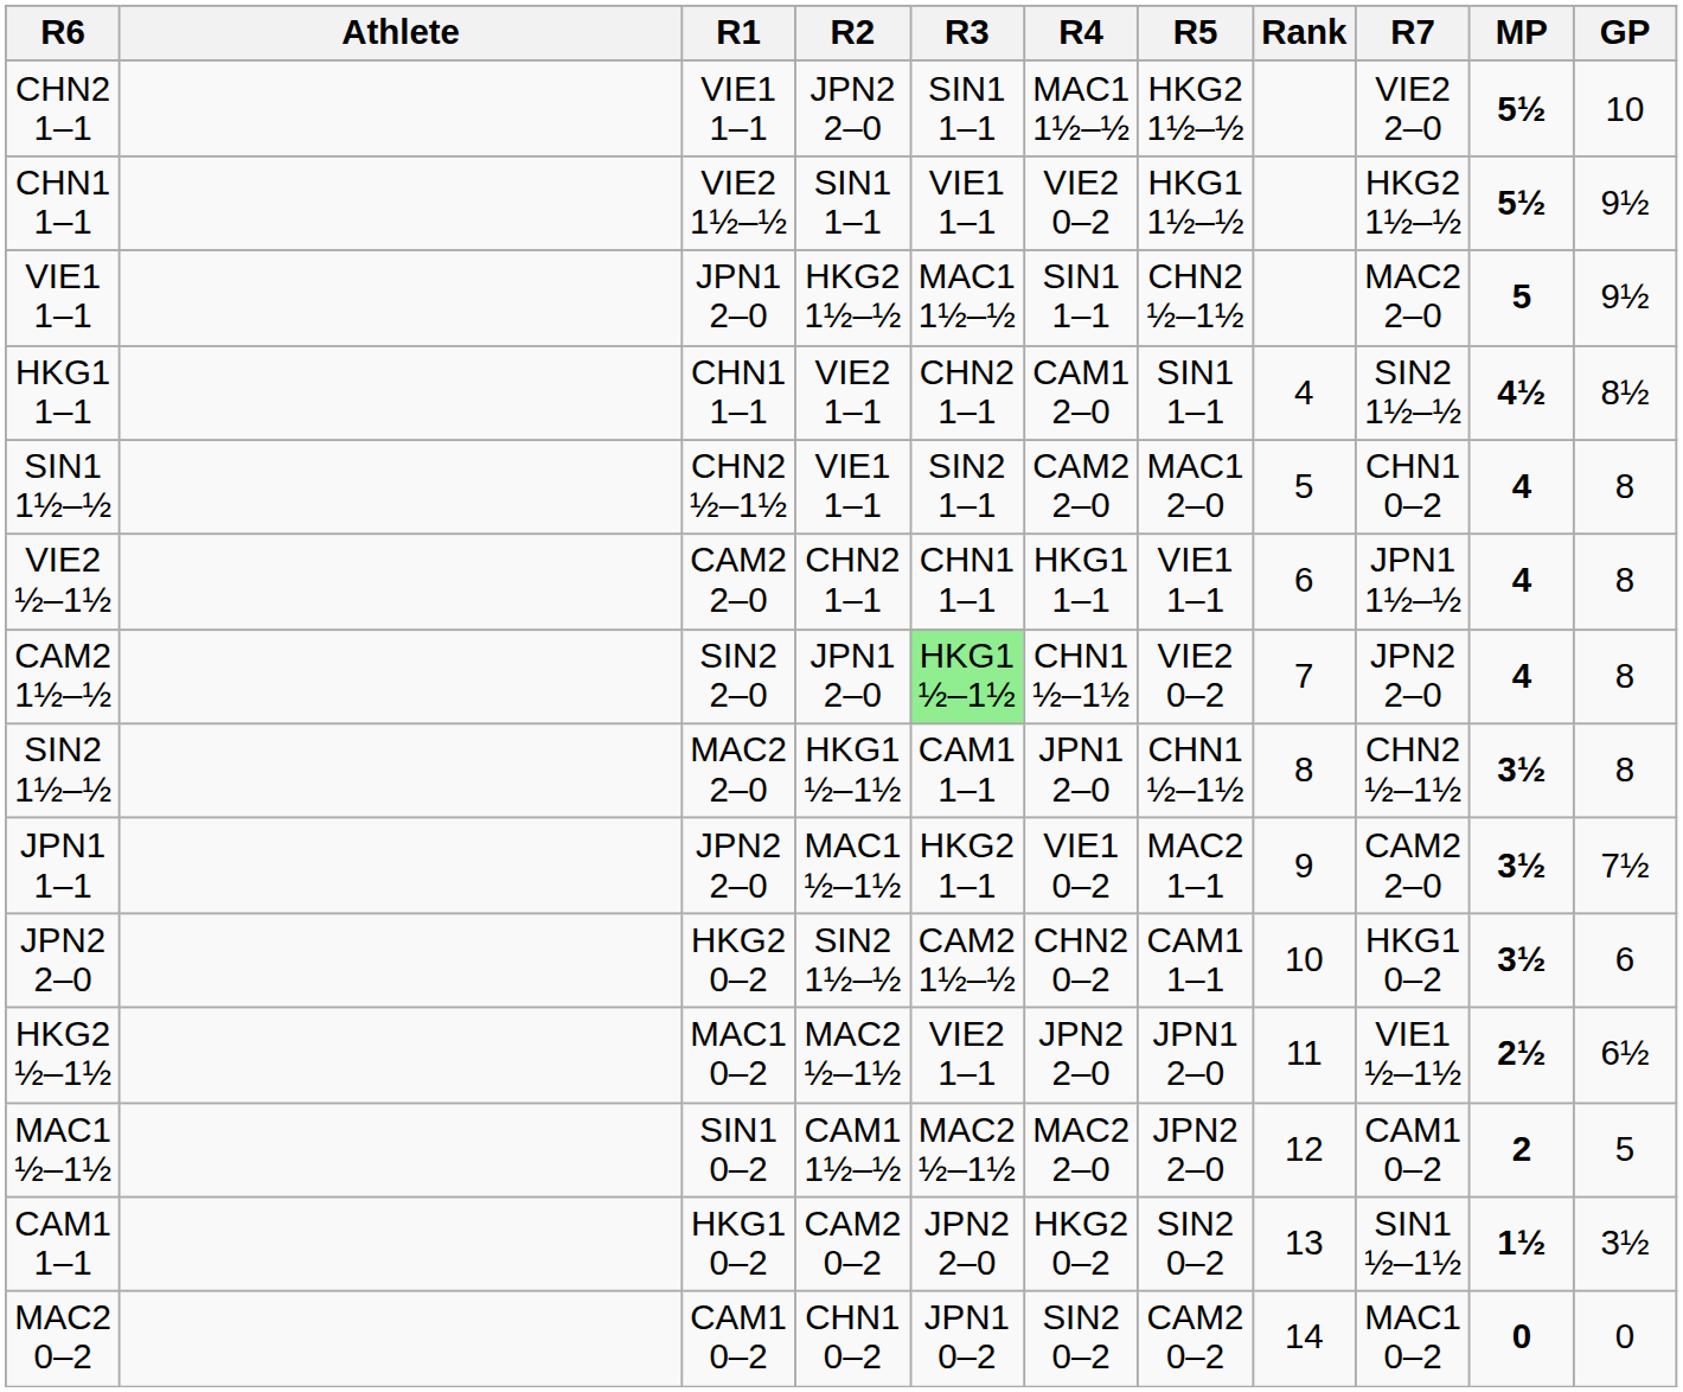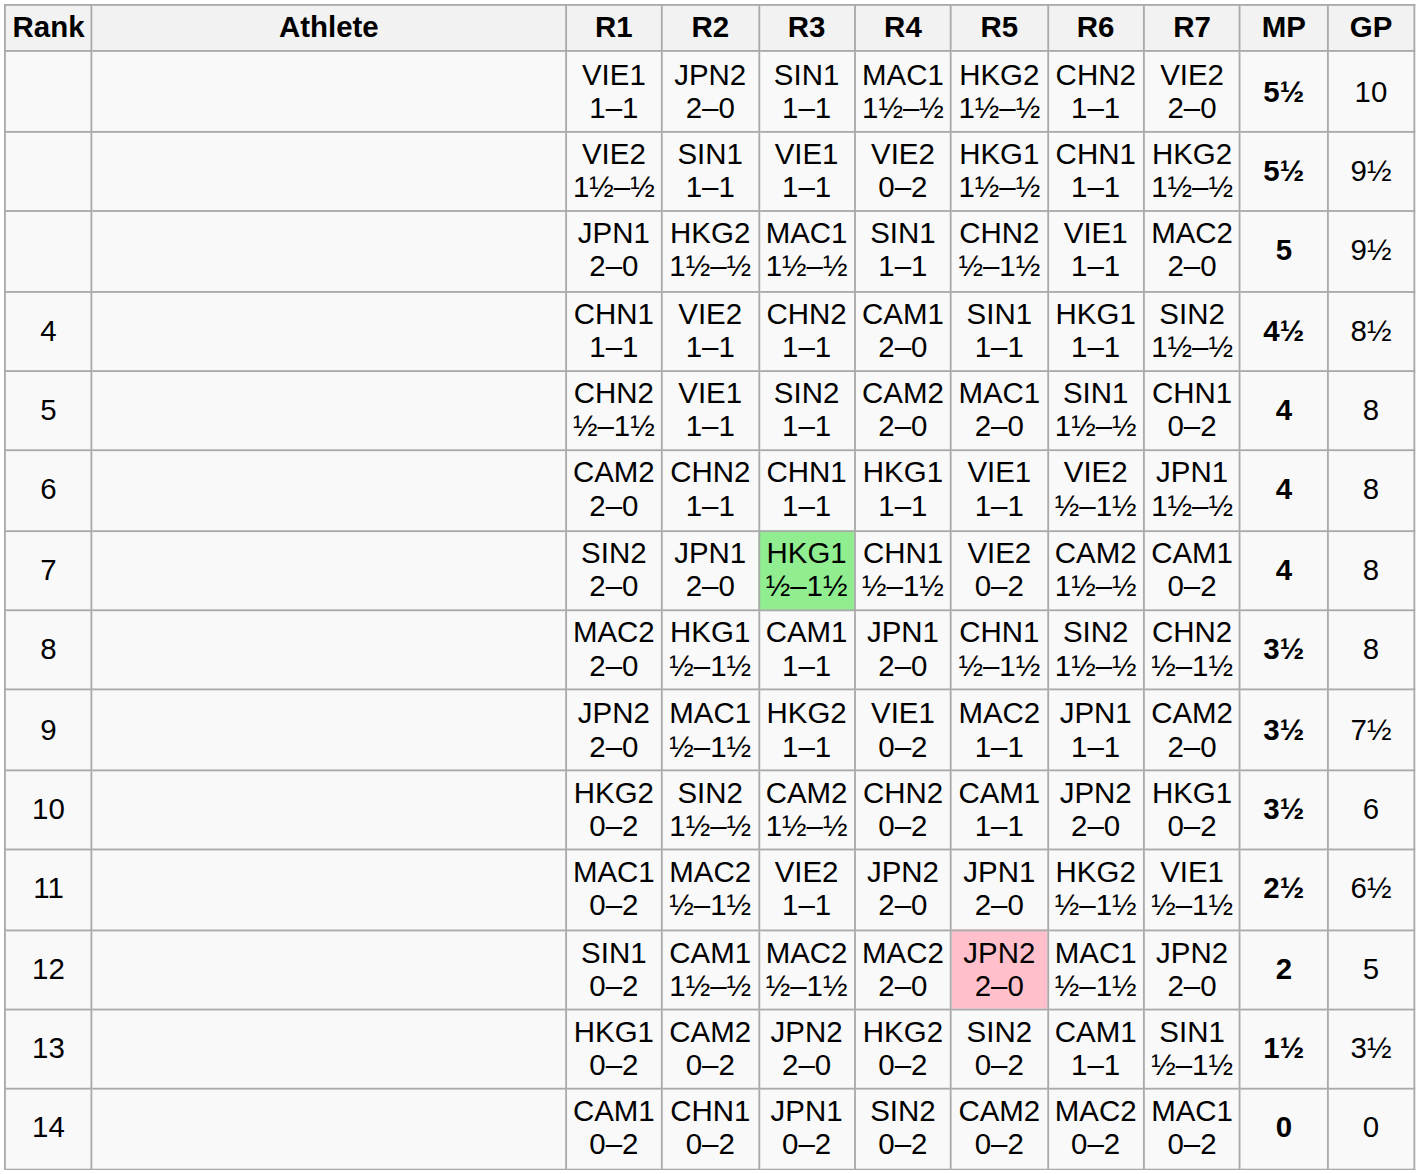 <table class=wikitable style="text-align:center">
 <tr>
-<th width=45>R6</th>
+<th width=40>Rank</th>
 <th width=250>Athlete</th>
 <th width=45>R1</th>
 <th width=45>R2</th>
 <th width=45>R3</th>
 <th width=45>R4</th>
 <th width=45>R5</th>
-<th width=40>Rank</th>
+<th width=45>R6</th>
 <th width=45>R7</th>
 <th width=40>MP</th>
 <th width=40>GP</th>
 </tr>
 <tr>
-<td>CHN2<br>1–1</td>
+<td></td>
 <td align=left></td>
 <td>VIE1<br>1–1</td>
 <td>JPN2<br>2–0</td>
 <td>SIN1<br>1–1</td>
 <td>MAC1<br>1½–½</td>
 <td>HKG2<br>1½–½</td>
-<td></td>
+<td>CHN2<br>1–1</td>
 <td>VIE2<br>2–0</td>
 <td><strong>5½</strong></td>
 <td>10</td>
 </tr>
 <tr>
-<td>CHN1<br>1–1</td>
+<td></td>
 <td align=left></td>
 <td>VIE2<br>1½–½</td>
 <td>SIN1<br>1–1</td>
 <td>VIE1<br>1–1</td>
 <td>VIE2<br>0–2</td>
 <td>HKG1<br>1½–½</td>
-<td></td>
+<td>CHN1<br>1–1</td>
 <td>HKG2<br>1½–½</td>
 <td><strong>5½</strong></td>
 <td>9½</td>
 </tr>
 <tr>
-<td>VIE1<br>1–1</td>
+<td></td>
 <td align=left></td>
 <td>JPN1<br>2–0</td>
 <td>HKG2<br>1½–½</td>
 <td>MAC1<br>1½–½</td>
 <td>SIN1<br>1–1</td>
 <td>CHN2<br>½–1½</td>
-<td></td>
+<td>VIE1<br>1–1</td>
 <td>MAC2<br>2–0</td>
 <td><strong>5</strong></td>
 <td>9½</td>
 </tr>
 <tr>
-<td>HKG1<br>1–1</td>
+<td>4</td>
 <td align=left></td>
 <td>CHN1<br>1–1</td>
 <td>VIE2<br>1–1</td>
 <td>CHN2<br>1–1</td>
 <td>CAM1<br>2–0</td>
 <td>SIN1<br>1–1</td>
-<td>4</td>
+<td>HKG1<br>1–1</td>
 <td>SIN2<br>1½–½</td>
 <td><strong>4½</strong></td>
 <td>8½</td>
 </tr>
 <tr>
-<td>SIN1<br>1½–½</td>
+<td>5</td>
 <td align=left></td>
 <td>CHN2<br>½–1½</td>
 <td>VIE1<br>1–1</td>
 <td>SIN2<br>1–1</td>
 <td>CAM2<br>2–0</td>
 <td>MAC1<br>2–0</td>
-<td>5</td>
+<td>SIN1<br>1½–½</td>
 <td>CHN1<br>0–2</td>
 <td><strong>4</strong></td>
 <td>8</td>
 </tr>
 <tr>
-<td>VIE2<br>½–1½</td>
+<td>6</td>
 <td align=left></td>
 <td>CAM2<br>2–0</td>
 <td>CHN2<br>1–1</td>
 <td>CHN1<br>1–1</td>
 <td>HKG1<br>1–1</td>
 <td>VIE1<br>1–1</td>
-<td>6</td>
+<td>VIE2<br>½–1½</td>
 <td>JPN1<br>1½–½</td>
 <td><strong>4</strong></td>
 <td>8</td>
 </tr>
 <tr>
-<td>CAM2<br>1½–½</td>
+<td>7</td>
 <td align=left></td>
 <td>SIN2<br>2–0</td>
 <td>JPN1<br>2–0</td>
 <td style="background: lightgreen;">HKG1<br>½–1½</td>
 <td>CHN1<br>½–1½</td>
 <td>VIE2<br>0–2</td>
-<td>7</td>
-<td>JPN2<br>2–0</td>
+<td>CAM2<br>1½–½</td>
+<td>CAM1<br>0–2</td>
 <td><strong>4</strong></td>
 <td>8</td>
 </tr>
 <tr>
-<td>SIN2<br>1½–½</td>
+<td>8</td>
 <td align=left></td>
 <td>MAC2<br>2–0</td>
 <td>HKG1<br>½–1½</td>
 <td>CAM1<br>1–1</td>
 <td>JPN1<br>2–0</td>
 <td>CHN1<br>½–1½</td>
-<td>8</td>
+<td>SIN2<br>1½–½</td>
 <td>CHN2<br>½–1½</td>
 <td><strong>3½</strong></td>
 <td>8</td>
 </tr>
 <tr>
-<td>JPN1<br>1–1</td>
+<td>9</td>
 <td align=left></td>
 <td>JPN2<br>2–0</td>
 <td>MAC1<br>½–1½</td>
 <td>HKG2<br>1–1</td>
 <td>VIE1<br>0–2</td>
 <td>MAC2<br>1–1</td>
-<td>9</td>
+<td>JPN1<br>1–1</td>
 <td>CAM2<br>2–0</td>
 <td><strong>3½</strong></td>
 <td>7½</td>
 </tr>
 <tr>
-<td>JPN2<br>2–0</td>
+<td>10</td>
 <td align=left></td>
 <td>HKG2<br>0–2</td>
 <td>SIN2<br>1½–½</td>
 <td>CAM2<br>1½–½</td>
 <td>CHN2<br>0–2</td>
 <td>CAM1<br>1–1</td>
-<td>10</td>
+<td>JPN2<br>2–0</td>
 <td>HKG1<br>0–2</td>
 <td><strong>3½</strong></td>
 <td>6</td>
 </tr>
 <tr>
-<td>HKG2<br>½–1½</td>
+<td>11</td>
 <td align=left></td>
 <td>MAC1<br>0–2</td>
 <td>MAC2<br>½–1½</td>
 <td>VIE2<br>1–1</td>
 <td>JPN2<br>2–0</td>
 <td>JPN1<br>2–0</td>
-<td>11</td>
+<td>HKG2<br>½–1½</td>
 <td>VIE1<br>½–1½</td>
 <td><strong>2½</strong></td>
 <td>6½</td>
 </tr>
 <tr>
-<td>MAC1<br>½–1½</td>
+<td>12</td>
 <td align=left></td>
 <td>SIN1<br>0–2</td>
 <td>CAM1<br>1½–½</td>
 <td>MAC2<br>½–1½</td>
 <td>MAC2<br>2–0</td>
+<td style="background: pink;">JPN2<br>2–0</td>
+<td>MAC1<br>½–1½</td>
 <td>JPN2<br>2–0</td>
-<td>12</td>
-<td>CAM1<br>0–2</td>
 <td><strong>2</strong></td>
 <td>5</td>
 </tr>
 <tr>
-<td>CAM1<br>1–1</td>
+<td>13</td>
 <td align=left></td>
 <td>HKG1<br>0–2</td>
 <td>CAM2<br>0–2</td>
 <td>JPN2<br>2–0</td>
 <td>HKG2<br>0–2</td>
 <td>SIN2<br>0–2</td>
-<td>13</td>
+<td>CAM1<br>1–1</td>
 <td>SIN1<br>½–1½</td>
 <td><strong>1½</strong></td>
 <td>3½</td>
 </tr>
 <tr>
-<td>MAC2<br>0–2</td>
+<td>14</td>
 <td align=left></td>
 <td>CAM1<br>0–2</td>
 <td>CHN1<br>0–2</td>
 <td>JPN1<br>0–2</td>
 <td>SIN2<br>0–2</td>
 <td>CAM2<br>0–2</td>
-<td>14</td>
+<td>MAC2<br>0–2</td>
 <td>MAC1<br>0–2</td>
 <td><strong>0</strong></td>
 <td>0</td>
 </tr>
 </table>
